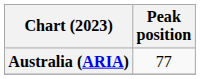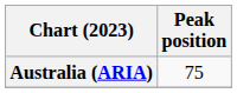 <table class="wikitable sortable plainrowheaders" style="text-align:center">
 <tr>
 <th scope="col">Chart (2023)</th>
 <th scope="col">Peak<br>position</th>
 </tr>
 <tr>
 <th scope="row">Australia (<a href='#'>ARIA</a>)</th>
-<td>77</td>
+<td>75</td>
 </tr>
 <tr>
 </tr>
 <tr>
 </tr>
 <tr>
 </tr>
 <tr>
 </tr>
 </table>
